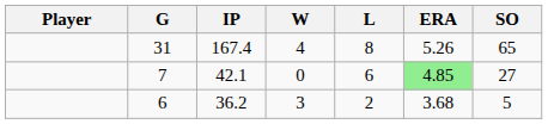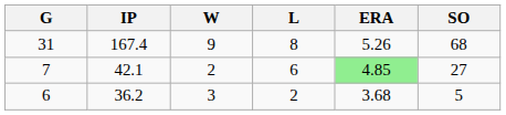 <table class="wikitable sortable">
 <tr>
-<th bgcolor="#DDDDFF" width="16%">Player</th>
 <th bgcolor="#DDDDFF" width="9%">G</th>
 <th bgcolor="#DDDDFF" width="9%">IP</th>
 <th bgcolor="#DDDDFF" width="9%">W</th>
 <th bgcolor="#DDDDFF" width="9%">L</th>
 <th bgcolor="#DDDDFF" width="9%">ERA</th>
 <th bgcolor="#DDDDFF" width="9%">SO</th>
 </tr>
 <tr align="center">
-<td></td>
 <td>31</td>
 <td>167.4</td>
-<td>4</td>
+<td>9</td>
 <td>8</td>
 <td>5.26</td>
-<td>65</td>
+<td>68</td>
 </tr>
 <tr align="center">
-<td></td>
 <td>7</td>
 <td>42.1</td>
-<td>0</td>
+<td>2</td>
 <td>6</td>
 <td style="background: lightgreen;">4.85</td>
 <td>27</td>
 </tr>
 <tr align="center">
-<td></td>
 <td>6</td>
 <td>36.2</td>
 <td>3</td>
 <td>2</td>
 <td>3.68</td>
 <td>5</td>
 </tr>
 </table>
